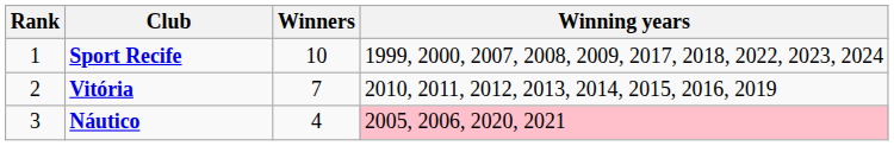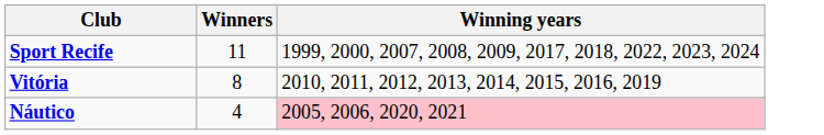 <table class="wikitable sortable">
 <tr>
-<th>Rank</th>
 <th style="width:150px">Club</th>
 <th>Winners</th>
 <th>Winning years</th>
 </tr>
 <tr>
-<td align=center>1</td>
 <td><strong><a href='#'>Sport Recife</a></strong></td>
-<td align=center>10</td>
+<td align=center>11</td>
 <td>1999, 2000, 2007, 2008, 2009, 2017, 2018, 2022, 2023, 2024</td>
 </tr>
 <tr>
-<td align=center>2</td>
 <td><strong><a href='#'>Vitória</a></strong></td>
-<td align=center>7</td>
+<td align=center>8</td>
 <td>2010, 2011, 2012, 2013, 2014, 2015, 2016, 2019</td>
 </tr>
 <tr>
-<td align=center>3</td>
 <td><strong><a href='#'>Náutico</a></strong></td>
 <td align=center>4</td>
 <td style="background: pink;">2005, 2006, 2020, 2021</td>
 </tr>
 </table>
